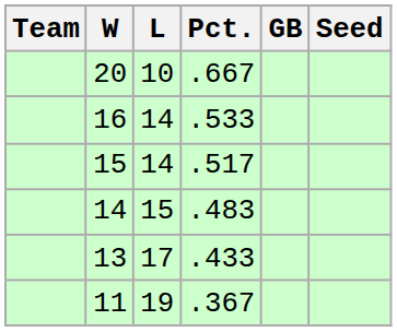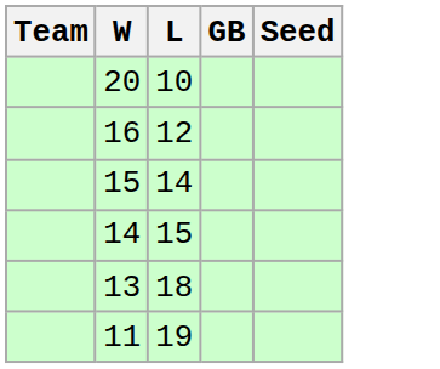 <table class=wikitable>
 <tr>
 <th>Team</th>
 <th>W</th>
 <th>L</th>
-<th>Pct.</th>
 <th>GB</th>
 <th>Seed</th>
 </tr>
 <tr bgcolor=#ccffcc>
 <td></td>
 <td>20</td>
 <td>10</td>
-<td>.667</td>
 <td></td>
 <td></td>
 </tr>
 <tr bgcolor=#ccffcc>
 <td></td>
 <td>16</td>
-<td>14</td>
-<td>.533</td>
+<td>12</td>
 <td></td>
 <td></td>
 </tr>
 <tr bgcolor=#ccffcc>
 <td></td>
 <td>15</td>
 <td>14</td>
-<td>.517</td>
 <td></td>
 <td></td>
 </tr>
 <tr bgcolor=#ccffcc>
 <td></td>
 <td>14</td>
 <td>15</td>
-<td>.483</td>
 <td></td>
 <td></td>
 </tr>
 <tr bgcolor=#ccffcc>
 <td></td>
 <td>13</td>
-<td>17</td>
-<td>.433</td>
+<td>18</td>
 <td></td>
 <td></td>
 </tr>
 <tr bgcolor=#ccffcc>
 <td></td>
 <td>11</td>
 <td>19</td>
-<td>.367</td>
 <td></td>
 <td></td>
 </tr>
 </table>
